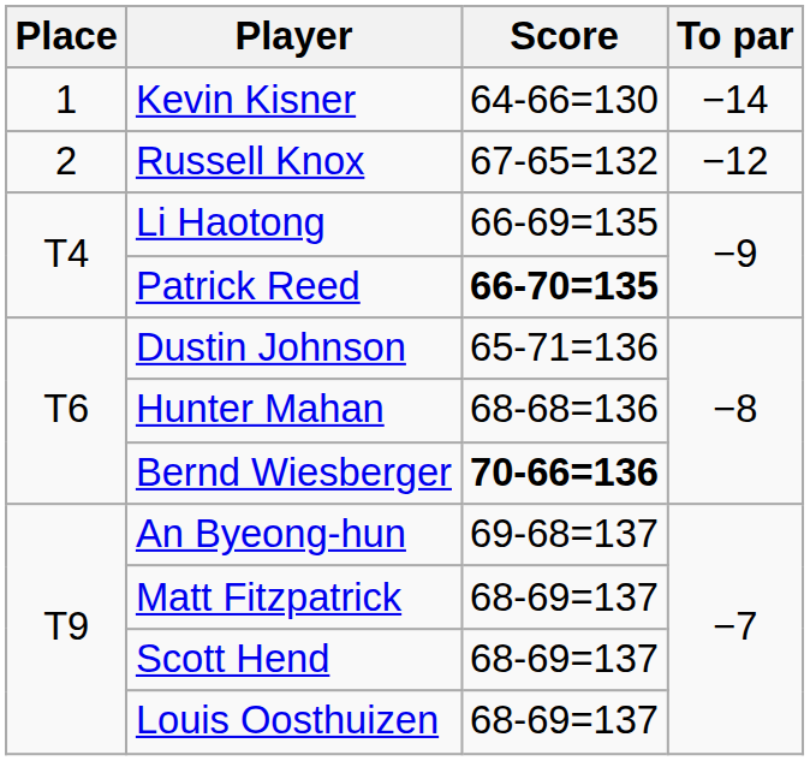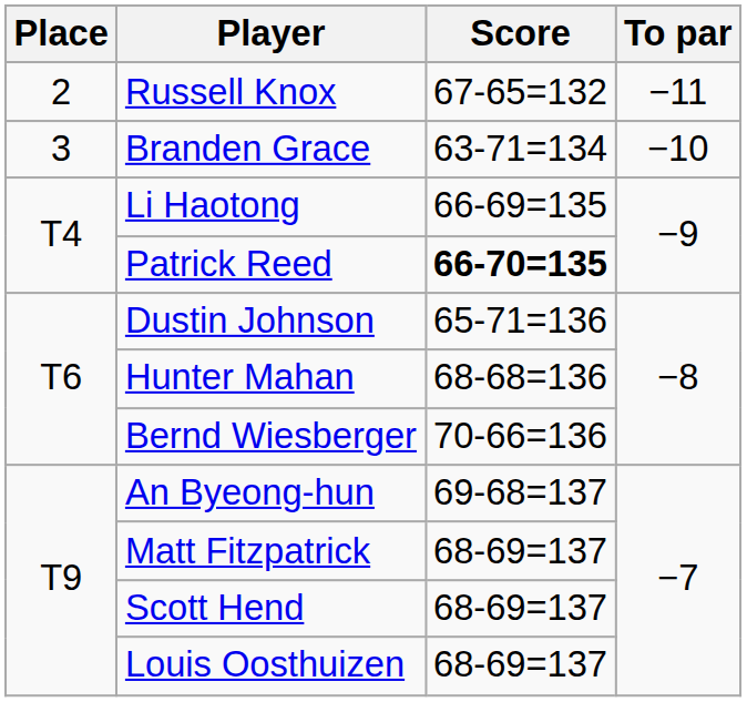 <table class="wikitable">
 <tr>
 <th>Place</th>
 <th>Player</th>
 <th>Score</th>
 <th>To par</th>
 </tr>
 <tr>
-<td align=center>1</td>
-<td> <a href='#'>Kevin Kisner</a></td>
-<td>64-66=130</td>
-<td align=center>−14</td>
-</tr>
-<tr>
 <td align=center>2</td>
 <td> <a href='#'>Russell Knox</a></td>
 <td>67-65=132</td>
-<td align=center>−12</td>
+<td align=center>−11</td>
+</tr>
+<tr>
+<td align=center>3</td>
+<td> <a href='#'>Branden Grace</a></td>
+<td>63-71=134</td>
+<td align=center>−10</td>
 </tr>
 <tr>
 <td rowspan=2 align=center>T4</td>
 <td> <a href='#'>Li Haotong</a></td>
 <td>66-69=135</td>
 <td rowspan=2 align=center>−9</td>
 </tr>
 <tr>
 <td> <a href='#'>Patrick Reed</a></td>
 <td><strong>66-70=135</strong></td>
 </tr>
 <tr>
 <td rowspan=3 align=center>T6</td>
 <td> <a href='#'>Dustin Johnson</a></td>
 <td>65-71=136</td>
 <td rowspan=3 align=center>−8</td>
 </tr>
 <tr>
 <td> <a href='#'>Hunter Mahan</a></td>
 <td>68-68=136</td>
 </tr>
 <tr>
 <td> <a href='#'>Bernd Wiesberger</a></td>
-<td><strong>70-66=136</strong></td>
+<td>70-66=136</td>
 </tr>
 <tr>
 <td rowspan=4 align=center>T9</td>
 <td> <a href='#'>An Byeong-hun</a></td>
 <td>69-68=137</td>
 <td rowspan=4 align=center>−7</td>
 </tr>
 <tr>
 <td> <a href='#'>Matt Fitzpatrick</a></td>
 <td>68-69=137</td>
 </tr>
 <tr>
 <td> <a href='#'>Scott Hend</a></td>
 <td>68-69=137</td>
 </tr>
 <tr>
 <td> <a href='#'>Louis Oosthuizen</a></td>
 <td>68-69=137</td>
 </tr>
 </table>
